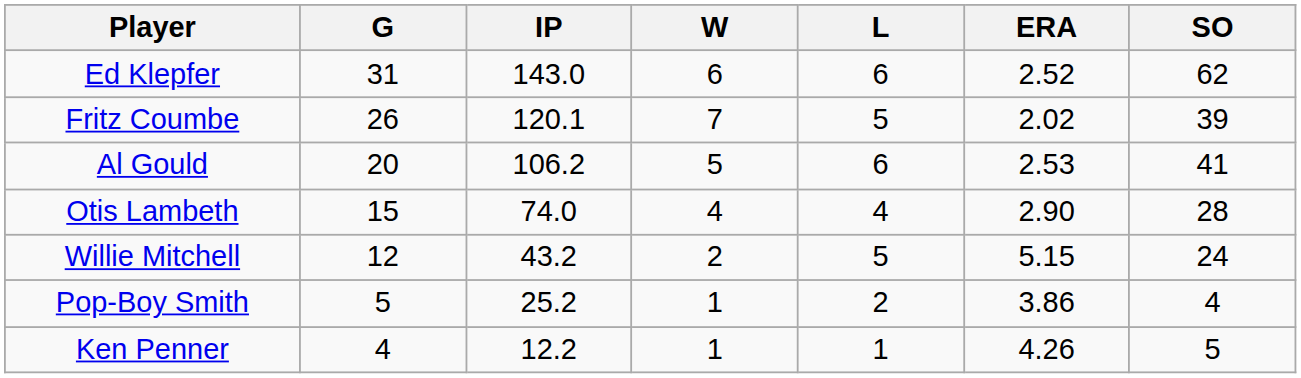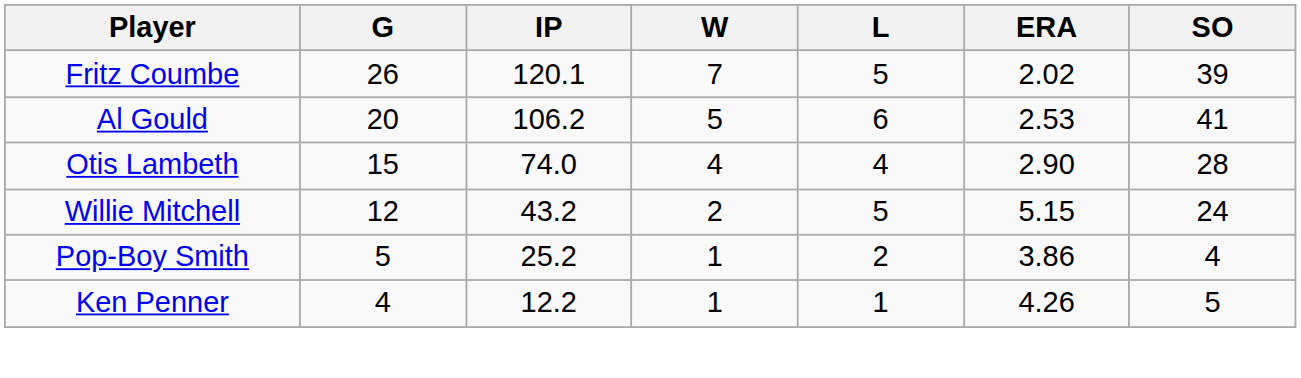 <table class="wikitable sortable">
 <tr>
 <th bgcolor="#DDDDFF" width="16%">Player</th>
 <th bgcolor="#DDDDFF" width="9%">G</th>
 <th bgcolor="#DDDDFF" width="9%">IP</th>
 <th bgcolor="#DDDDFF" width="9%">W</th>
 <th bgcolor="#DDDDFF" width="9%">L</th>
 <th bgcolor="#DDDDFF" width="9%">ERA</th>
 <th bgcolor="#DDDDFF" width="9%">SO</th>
-</tr>
-<tr align="center">
-<td><a href='#'>Ed Klepfer</a></td>
-<td>31</td>
-<td>143.0</td>
-<td>6</td>
-<td>6</td>
-<td>2.52</td>
-<td>62</td>
 </tr>
 <tr align=center>
 <td><a href='#'>Fritz Coumbe</a></td>
 <td>26</td>
 <td>120.1</td>
 <td>7</td>
 <td>5</td>
 <td>2.02</td>
 <td>39</td>
 </tr>
 <tr align="center">
 <td><a href='#'>Al Gould</a></td>
 <td>20</td>
 <td>106.2</td>
 <td>5</td>
 <td>6</td>
 <td>2.53</td>
 <td>41</td>
 </tr>
 <tr align=center>
 <td><a href='#'>Otis Lambeth</a></td>
 <td>15</td>
 <td>74.0</td>
 <td>4</td>
 <td>4</td>
 <td>2.90</td>
 <td>28</td>
 </tr>
 <tr align=center>
 <td><a href='#'>Willie Mitchell</a></td>
 <td>12</td>
 <td>43.2</td>
 <td>2</td>
 <td>5</td>
 <td>5.15</td>
 <td>24</td>
 </tr>
 <tr align=center>
 <td><a href='#'>Pop-Boy Smith</a></td>
 <td>5</td>
 <td>25.2</td>
 <td>1</td>
 <td>2</td>
 <td>3.86</td>
 <td>4</td>
 </tr>
 <tr align=center>
 <td><a href='#'>Ken Penner</a></td>
 <td>4</td>
 <td>12.2</td>
 <td>1</td>
 <td>1</td>
 <td>4.26</td>
 <td>5</td>
 </tr>
 </table>
